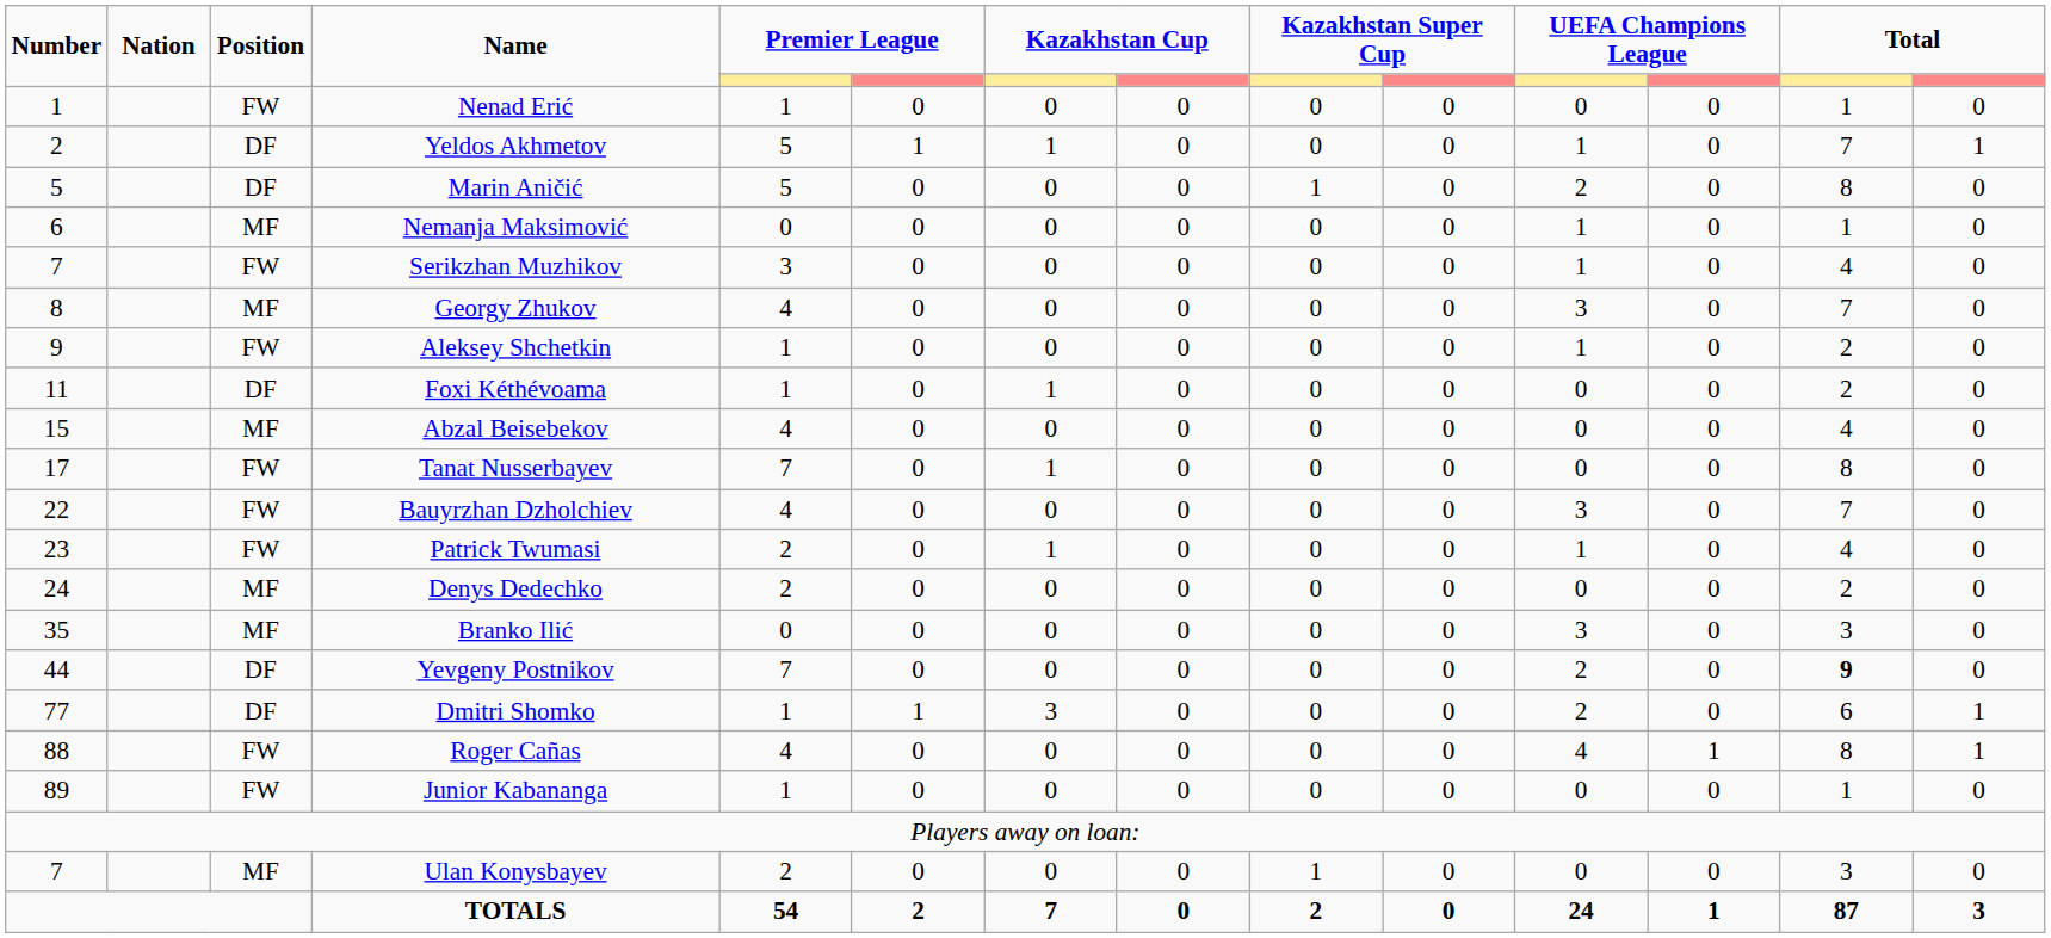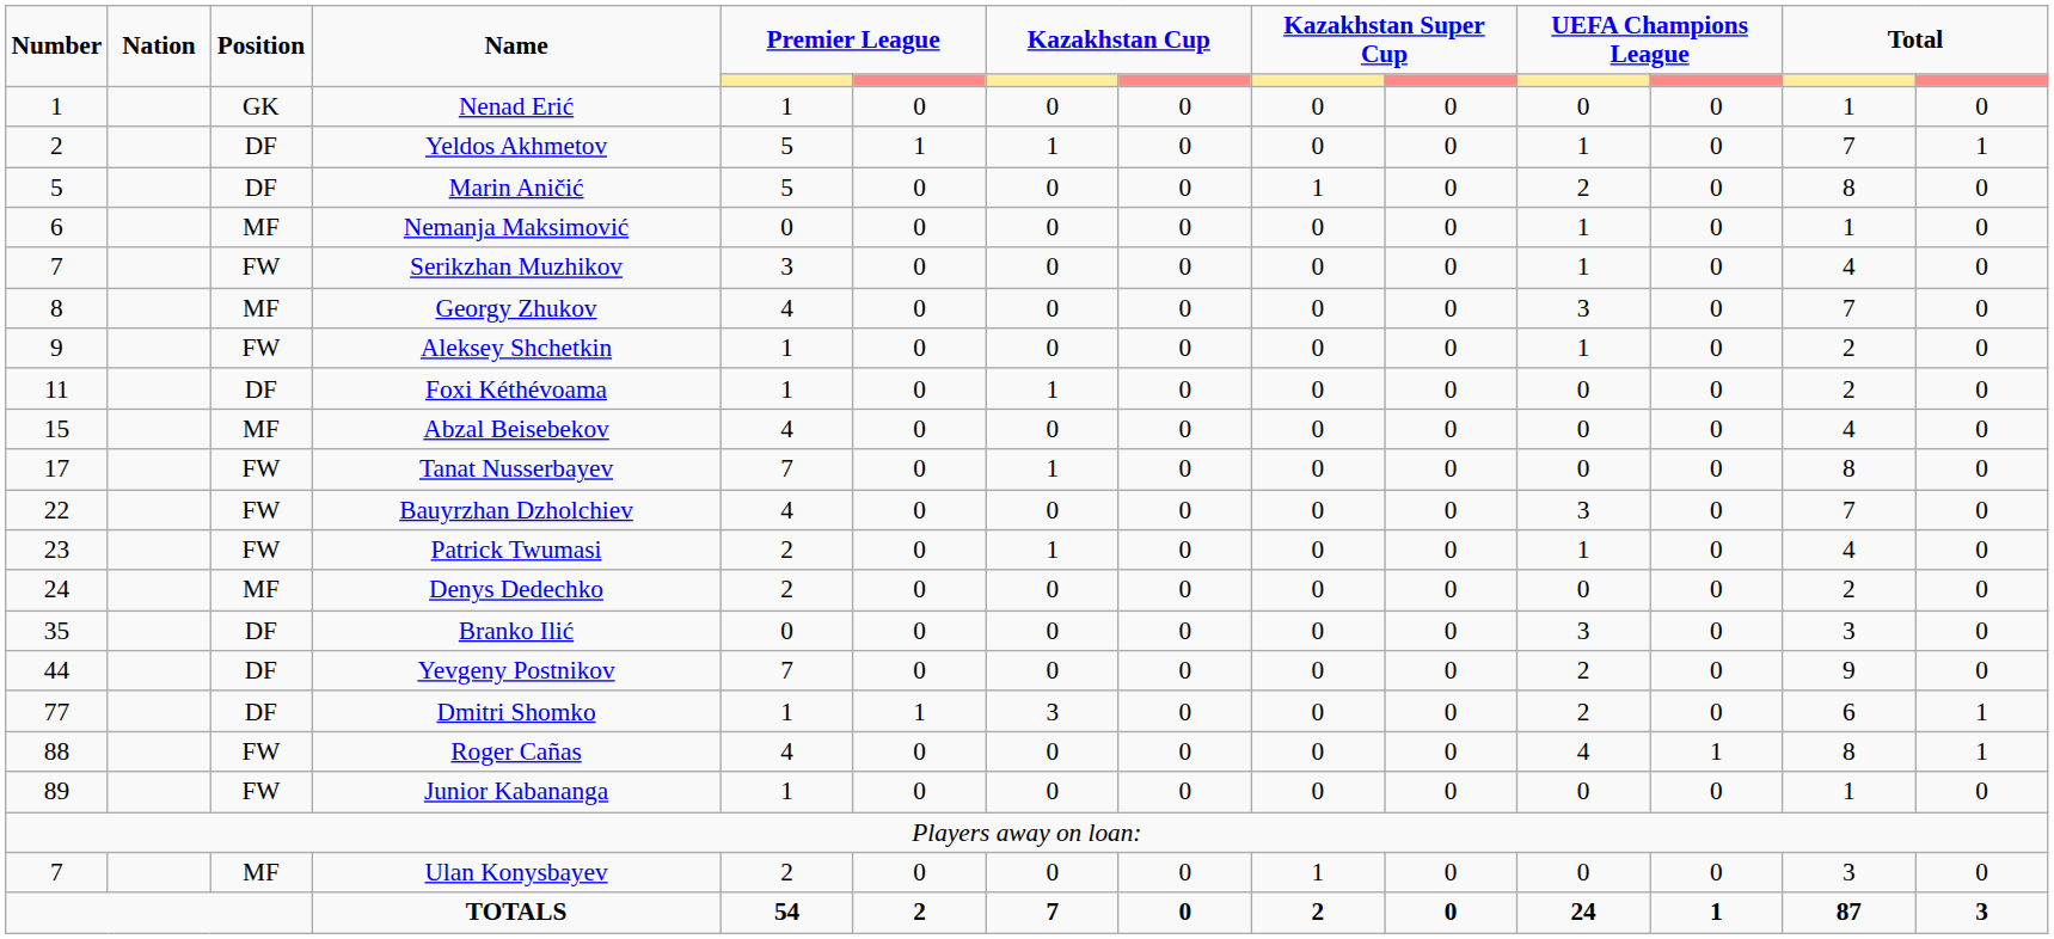 <table class="wikitable" style="text-align:center;">
 <tr>
 <td rowspan="2"  style="width:5%; text-align:center;"><strong>Number</strong></td>
 <td rowspan="2"  style="width:5%; text-align:center;"><strong>Nation</strong></td>
 <td rowspan="2"  style="width:5%; text-align:center;"><strong>Position</strong></td>
 <td rowspan="2"  style="width:20%; text-align:center;"><strong>Name</strong></td>
 <td colspan="2" style="text-align:center;"><strong><a href='#'>Premier League</a></strong></td>
 <td colspan="2" style="text-align:center;"><strong><a href='#'>Kazakhstan Cup</a></strong></td>
 <td colspan="2" style="text-align:center;"><strong><a href='#'>Kazakhstan Super Cup</a></strong></td>
 <td colspan="2" style="text-align:center;"><strong><a href='#'>UEFA Champions League</a></strong></td>
 <td colspan="2" style="text-align:center;"><strong>Total</strong></td>
 </tr>
 <tr>
 <th style="width:60px; background:#fe9;"></th>
 <th style="width:60px; background:#ff8888;"></th>
 <th style="width:60px; background:#fe9;"></th>
 <th style="width:60px; background:#ff8888;"></th>
 <th style="width:60px; background:#fe9;"></th>
 <th style="width:60px; background:#ff8888;"></th>
 <th style="width:60px; background:#fe9;"></th>
 <th style="width:60px; background:#ff8888;"></th>
 <th style="width:60px; background:#fe9;"></th>
 <th style="width:60px; background:#ff8888;"></th>
 </tr>
 <tr>
 <td>1</td>
 <td></td>
-<td>FW</td>
+<td>GK</td>
 <td><a href='#'>Nenad Erić</a></td>
 <td>1</td>
 <td>0</td>
 <td>0</td>
 <td>0</td>
 <td>0</td>
 <td>0</td>
 <td>0</td>
 <td>0</td>
 <td>1</td>
 <td>0</td>
 </tr>
 <tr>
 <td>2</td>
 <td></td>
 <td>DF</td>
 <td><a href='#'>Yeldos Akhmetov</a></td>
 <td>5</td>
 <td>1</td>
 <td>1</td>
 <td>0</td>
 <td>0</td>
 <td>0</td>
 <td>1</td>
 <td>0</td>
 <td>7</td>
 <td>1</td>
 </tr>
 <tr>
 <td>5</td>
 <td></td>
 <td>DF</td>
 <td><a href='#'>Marin Aničić</a></td>
 <td>5</td>
 <td>0</td>
 <td>0</td>
 <td>0</td>
 <td>1</td>
 <td>0</td>
 <td>2</td>
 <td>0</td>
 <td>8</td>
 <td>0</td>
 </tr>
 <tr>
 <td>6</td>
 <td></td>
 <td>MF</td>
 <td><a href='#'>Nemanja Maksimović</a></td>
 <td>0</td>
 <td>0</td>
 <td>0</td>
 <td>0</td>
 <td>0</td>
 <td>0</td>
 <td>1</td>
 <td>0</td>
 <td>1</td>
 <td>0</td>
 </tr>
 <tr>
 <td>7</td>
 <td></td>
 <td>FW</td>
 <td><a href='#'>Serikzhan Muzhikov</a></td>
 <td>3</td>
 <td>0</td>
 <td>0</td>
 <td>0</td>
 <td>0</td>
 <td>0</td>
 <td>1</td>
 <td>0</td>
 <td>4</td>
 <td>0</td>
 </tr>
 <tr>
 <td>8</td>
 <td></td>
 <td>MF</td>
 <td><a href='#'>Georgy Zhukov</a></td>
 <td>4</td>
 <td>0</td>
 <td>0</td>
 <td>0</td>
 <td>0</td>
 <td>0</td>
 <td>3</td>
 <td>0</td>
 <td>7</td>
 <td>0</td>
 </tr>
 <tr>
 <td>9</td>
 <td></td>
 <td>FW</td>
 <td><a href='#'>Aleksey Shchetkin</a></td>
 <td>1</td>
 <td>0</td>
 <td>0</td>
 <td>0</td>
 <td>0</td>
 <td>0</td>
 <td>1</td>
 <td>0</td>
 <td>2</td>
 <td>0</td>
 </tr>
 <tr>
 <td>11</td>
 <td></td>
 <td>DF</td>
 <td><a href='#'>Foxi Kéthévoama</a></td>
 <td>1</td>
 <td>0</td>
 <td>1</td>
 <td>0</td>
 <td>0</td>
 <td>0</td>
 <td>0</td>
 <td>0</td>
 <td>2</td>
 <td>0</td>
 </tr>
 <tr>
 <td>15</td>
 <td></td>
 <td>MF</td>
 <td><a href='#'>Abzal Beisebekov</a></td>
 <td>4</td>
 <td>0</td>
 <td>0</td>
 <td>0</td>
 <td>0</td>
 <td>0</td>
 <td>0</td>
 <td>0</td>
 <td>4</td>
 <td>0</td>
 </tr>
 <tr>
 <td>17</td>
 <td></td>
 <td>FW</td>
 <td><a href='#'>Tanat Nusserbayev</a></td>
 <td>7</td>
 <td>0</td>
 <td>1</td>
 <td>0</td>
 <td>0</td>
 <td>0</td>
 <td>0</td>
 <td>0</td>
 <td>8</td>
 <td>0</td>
 </tr>
 <tr>
 <td>22</td>
 <td></td>
 <td>FW</td>
 <td><a href='#'>Bauyrzhan Dzholchiev</a></td>
 <td>4</td>
 <td>0</td>
 <td>0</td>
 <td>0</td>
 <td>0</td>
 <td>0</td>
 <td>3</td>
 <td>0</td>
 <td>7</td>
 <td>0</td>
 </tr>
 <tr>
 <td>23</td>
 <td></td>
 <td>FW</td>
 <td><a href='#'>Patrick Twumasi</a></td>
 <td>2</td>
 <td>0</td>
 <td>1</td>
 <td>0</td>
 <td>0</td>
 <td>0</td>
 <td>1</td>
 <td>0</td>
 <td>4</td>
 <td>0</td>
 </tr>
 <tr>
 <td>24</td>
 <td></td>
 <td>MF</td>
 <td><a href='#'>Denys Dedechko</a></td>
 <td>2</td>
 <td>0</td>
 <td>0</td>
 <td>0</td>
 <td>0</td>
 <td>0</td>
 <td>0</td>
 <td>0</td>
 <td>2</td>
 <td>0</td>
 </tr>
 <tr>
 <td>35</td>
 <td></td>
-<td>MF</td>
+<td>DF</td>
 <td><a href='#'>Branko Ilić</a></td>
 <td>0</td>
 <td>0</td>
 <td>0</td>
 <td>0</td>
 <td>0</td>
 <td>0</td>
 <td>3</td>
 <td>0</td>
 <td>3</td>
 <td>0</td>
 </tr>
 <tr>
 <td>44</td>
 <td></td>
 <td>DF</td>
 <td><a href='#'>Yevgeny Postnikov</a></td>
 <td>7</td>
 <td>0</td>
 <td>0</td>
 <td>0</td>
 <td>0</td>
 <td>0</td>
 <td>2</td>
 <td>0</td>
-<td><strong>9</strong></td>
+<td>9</td>
 <td>0</td>
 </tr>
 <tr>
 <td>77</td>
 <td></td>
 <td>DF</td>
 <td><a href='#'>Dmitri Shomko</a></td>
 <td>1</td>
 <td>1</td>
 <td>3</td>
 <td>0</td>
 <td>0</td>
 <td>0</td>
 <td>2</td>
 <td>0</td>
 <td>6</td>
 <td>1</td>
 </tr>
 <tr>
 <td>88</td>
 <td></td>
 <td>FW</td>
 <td><a href='#'>Roger Cañas</a></td>
 <td>4</td>
 <td>0</td>
 <td>0</td>
 <td>0</td>
 <td>0</td>
 <td>0</td>
 <td>4</td>
 <td>1</td>
 <td>8</td>
 <td>1</td>
 </tr>
 <tr>
 <td>89</td>
 <td></td>
 <td>FW</td>
 <td><a href='#'>Junior Kabananga</a></td>
 <td>1</td>
 <td>0</td>
 <td>0</td>
 <td>0</td>
 <td>0</td>
 <td>0</td>
 <td>0</td>
 <td>0</td>
 <td>1</td>
 <td>0</td>
 </tr>
 <tr>
 <td colspan="14"><em>Players away on loan:</em></td>
 </tr>
 <tr>
 <td>7</td>
 <td></td>
 <td>MF</td>
 <td><a href='#'>Ulan Konysbayev</a></td>
 <td>2</td>
 <td>0</td>
 <td>0</td>
 <td>0</td>
 <td>1</td>
 <td>0</td>
 <td>0</td>
 <td>0</td>
 <td>3</td>
 <td>0</td>
 </tr>
 <tr>
 <td colspan="3"></td>
 <td><strong>TOTALS</strong></td>
 <td><strong>54</strong></td>
 <td><strong>2</strong></td>
 <td><strong>7</strong></td>
 <td><strong>0</strong></td>
 <td><strong>2</strong></td>
 <td><strong>0</strong></td>
 <td><strong>24</strong></td>
 <td><strong>1</strong></td>
 <td><strong>87</strong></td>
 <td><strong>3</strong></td>
 </tr>
 </table>
